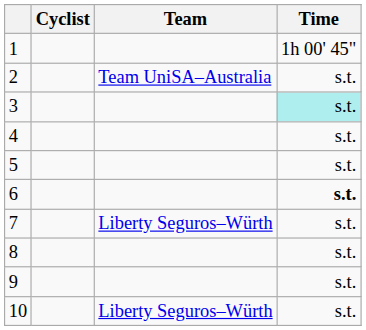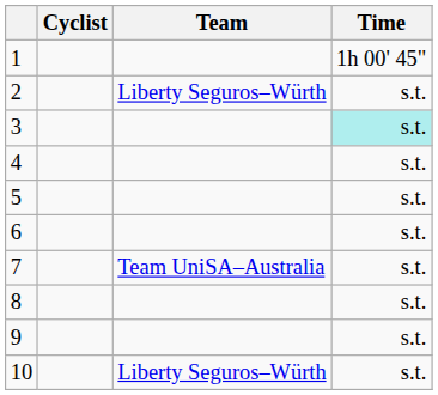 <table class="wikitable">
 <tr>
 <th></th>
 <th>Cyclist</th>
 <th>Team</th>
 <th>Time</th>
 </tr>
 <tr>
 <td>1</td>
 <td></td>
 <td></td>
 <td style="text-align:right;">1h 00' 45"</td>
 </tr>
 <tr>
 <td>2</td>
 <td></td>
-<td><a href='#'>Team UniSA–Australia</a></td>
+<td><a href='#'>Liberty Seguros–Würth</a></td>
 <td style="text-align:right;">s.t.</td>
 </tr>
 <tr>
 <td>3</td>
 <td></td>
 <td></td>
 <td style="background: paleturquoise; text-align:right;">s.t.</td>
 </tr>
 <tr>
 <td>4</td>
 <td></td>
 <td></td>
 <td style="text-align:right;">s.t.</td>
 </tr>
 <tr>
 <td>5</td>
 <td></td>
 <td></td>
 <td style="text-align:right;">s.t.</td>
 </tr>
 <tr>
 <td>6</td>
 <td></td>
 <td></td>
-<td style="text-align:right;"><strong>s.t.</strong></td>
+<td style="text-align:right;">s.t.</td>
 </tr>
 <tr>
 <td>7</td>
 <td></td>
-<td><a href='#'>Liberty Seguros–Würth</a></td>
+<td><a href='#'>Team UniSA–Australia</a></td>
 <td style="text-align:right;">s.t.</td>
 </tr>
 <tr>
 <td>8</td>
 <td></td>
 <td></td>
 <td style="text-align:right;">s.t.</td>
 </tr>
 <tr>
 <td>9</td>
 <td></td>
 <td></td>
 <td style="text-align:right;">s.t.</td>
 </tr>
 <tr>
 <td>10</td>
 <td></td>
 <td><a href='#'>Liberty Seguros–Würth</a></td>
 <td style="text-align:right;">s.t.</td>
 </tr>
 </table>
